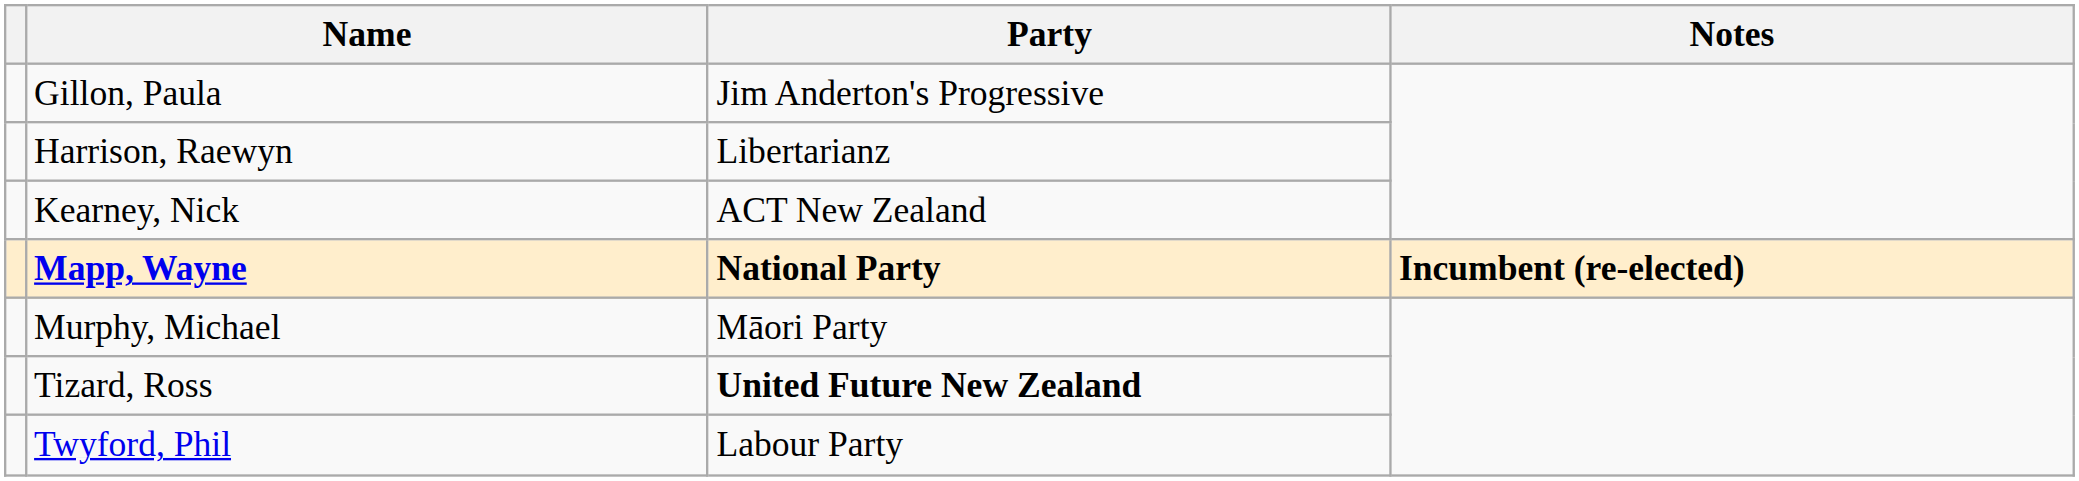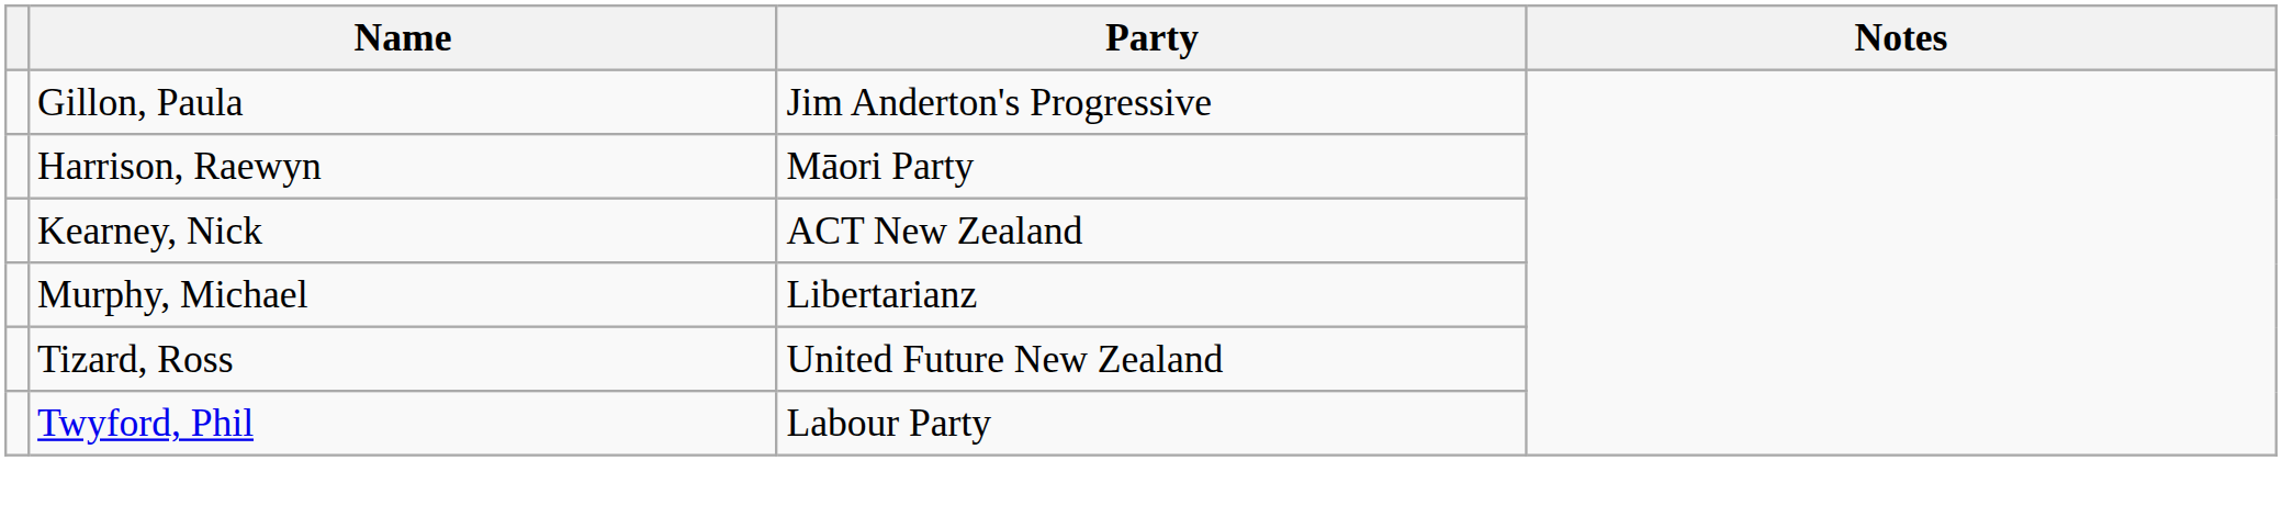 <table class="wikitable" width="70%" style="font-size:95%;">
 <tr>
 <th width=1%></th>
 <th width=33%>Name</th>
 <th width=33%>Party</th>
 <th width=33%>Notes</th>
 </tr>
 <tr -->
 <td bgcolor=></td>
 <td>Gillon, Paula</td>
 <td>Jim Anderton's Progressive</td>
 </tr>
 <tr -->
 <td bgcolor=></td>
 <td>Harrison, Raewyn</td>
-<td>Libertarianz</td>
+<td>Māori Party</td>
 </tr>
 <tr -->
 <td bgcolor=></td>
 <td>Kearney, Nick</td>
 <td>ACT New Zealand</td>
 </tr>
-<tr ---- bgcolor=#FFEECC>
-<td bgcolor=></td>
-<td><strong><a href='#'>Mapp, Wayne</a></strong></td>
-<td><strong>National Party</strong></td>
-<td><strong>Incumbent (re-elected)</strong></td>
-</tr>
 <tr -->
 <td bgcolor=></td>
 <td>Murphy, Michael</td>
-<td>Māori Party</td>
+<td>Libertarianz</td>
 </tr>
 <tr -->
 <td bgcolor=></td>
 <td>Tizard, Ross</td>
-<td><strong>United Future New Zealand</strong></td>
+<td>United Future New Zealand</td>
 </tr>
 <tr -->
 <td bgcolor=></td>
 <td><a href='#'>Twyford, Phil</a></td>
 <td>Labour Party</td>
 </tr>
 </table>
